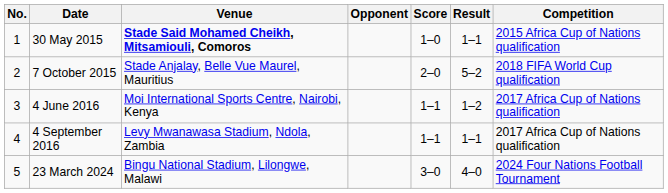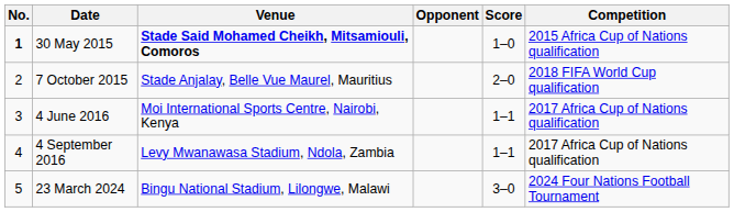 <table class="wikitable sortable">
 <tr>
 <th scope="col">No.</th>
 <th scope="col">Date</th>
 <th scope="col">Venue</th>
 <th scope="col">Opponent</th>
 <th scope="col">Score</th>
-<th scope="col">Result</th>
 <th scope="col">Competition</th>
 </tr>
 <tr>
-<td style="text-align:center">1</td>
+<td style="text-align:center"><strong>1</strong></td>
 <td>30 May 2015</td>
 <td><strong><a href='#'>Stade Said Mohamed Cheikh</a>, <a href='#'>Mitsamiouli</a>, Comoros</strong></td>
 <td></td>
 <td style="text-align:center">1–0</td>
-<td style="text-align:center">1–1</td>
 <td><a href='#'>2015 Africa Cup of Nations qualification</a></td>
 </tr>
 <tr>
 <td style="text-align:center">2</td>
 <td>7 October 2015</td>
 <td><a href='#'>Stade Anjalay</a>, <a href='#'>Belle Vue Maurel</a>, Mauritius</td>
 <td></td>
 <td style="text-align:center">2–0</td>
-<td style="text-align:center">5–2</td>
 <td><a href='#'>2018 FIFA World Cup qualification</a></td>
 </tr>
 <tr>
 <td style="text-align:center">3</td>
 <td>4 June 2016</td>
 <td><a href='#'>Moi International Sports Centre</a>, <a href='#'>Nairobi</a>, Kenya</td>
 <td></td>
 <td style="text-align:center">1–1</td>
-<td style="text-align:center">1–2</td>
 <td><a href='#'>2017 Africa Cup of Nations qualification</a></td>
 </tr>
 <tr>
 <td style="text-align:center">4</td>
 <td>4 September 2016</td>
 <td><a href='#'>Levy Mwanawasa Stadium</a>, <a href='#'>Ndola</a>, Zambia</td>
 <td></td>
-<td style="text-align:center">1–1</td>
 <td style="text-align:center">1–1</td>
 <td>2017 Africa Cup of Nations qualification</td>
 </tr>
 <tr>
 <td style="text-align:center">5</td>
 <td>23 March 2024</td>
 <td><a href='#'>Bingu National Stadium</a>, <a href='#'>Lilongwe</a>, Malawi</td>
 <td></td>
 <td style="text-align:center">3–0</td>
-<td style="text-align:center">4–0</td>
 <td><a href='#'>2024 Four Nations Football Tournament</a></td>
 </tr>
 </table>
